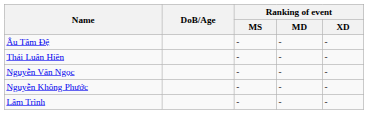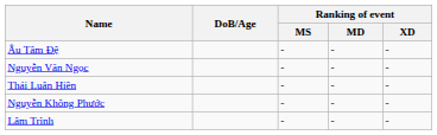 <table class="wikitable" style="width:600px; font-size:95%;">
 <tr>
 <th rowspan="2" align="left">Name</th>
 <th rowspan="2" align="left">DoB/Age</th>
 <th colspan="3" align="center">Ranking of event</th>
 </tr>
 <tr>
 <th align="center">MS</th>
 <th>MD</th>
 <th align="center">XD</th>
 </tr>
 <tr>
 <td><a href='#'>Âu Tâm Đệ</a></td>
 <td></td>
 <td>-</td>
 <td>-</td>
 <td>-</td>
 </tr>
 <tr>
-<td><a href='#'>Thái Luân Hiền</a></td>
+<td><a href='#'>Nguyễn Văn Ngọc</a></td>
 <td></td>
 <td>-</td>
 <td>-</td>
 <td>-</td>
 </tr>
 <tr>
-<td><a href='#'>Nguyễn Văn Ngọc</a></td>
+<td><a href='#'>Thái Luân Hiền</a></td>
 <td></td>
 <td>-</td>
 <td>-</td>
 <td>-</td>
 </tr>
 <tr>
 <td><a href='#'>Nguyễn Không Phước</a></td>
 <td></td>
 <td>-</td>
 <td>-</td>
 <td>-</td>
 </tr>
 <tr>
 <td><a href='#'>Lâm Trình</a></td>
 <td></td>
 <td>-</td>
 <td>-</td>
 <td>-</td>
 </tr>
 </table>
